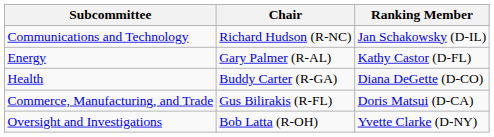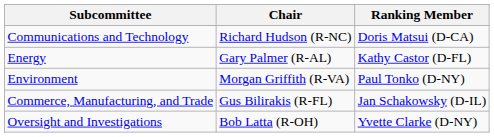 <table class="wikitable">
 <tr>
 <th>Subcommittee</th>
 <th>Chair</th>
 <th>Ranking Member</th>
 </tr>
 <tr>
 <td><a href='#'>Communications and Technology</a></td>
 <td><a href='#'>Richard Hudson</a> (R-NC)</td>
-<td><a href='#'>Jan Schakowsky</a> (D-IL)</td>
+<td><a href='#'>Doris Matsui</a> (D-CA)</td>
 </tr>
 <tr>
 <td><a href='#'>Energy</a></td>
 <td><a href='#'>Gary Palmer</a> (R-AL)</td>
 <td><a href='#'>Kathy Castor</a> (D-FL)</td>
 </tr>
 <tr>
-<td><a href='#'>Health</a></td>
-<td><a href='#'>Buddy Carter</a> (R-GA)</td>
-<td><a href='#'>Diana DeGette</a> (D-CO)</td>
+<td><a href='#'>Environment</a></td>
+<td><a href='#'>Morgan Griffith</a> (R-VA)</td>
+<td><a href='#'>Paul Tonko</a> (D-NY)</td>
 </tr>
 <tr>
 <td><a href='#'>Commerce, Manufacturing, and Trade</a></td>
 <td><a href='#'>Gus Bilirakis</a> (R-FL)</td>
-<td><a href='#'>Doris Matsui</a> (D-CA)</td>
+<td><a href='#'>Jan Schakowsky</a> (D-IL)</td>
 </tr>
 <tr>
 <td><a href='#'>Oversight and Investigations</a></td>
 <td><a href='#'>Bob Latta</a> (R-OH)</td>
 <td><a href='#'>Yvette Clarke</a> (D-NY)</td>
 </tr>
 </table>
